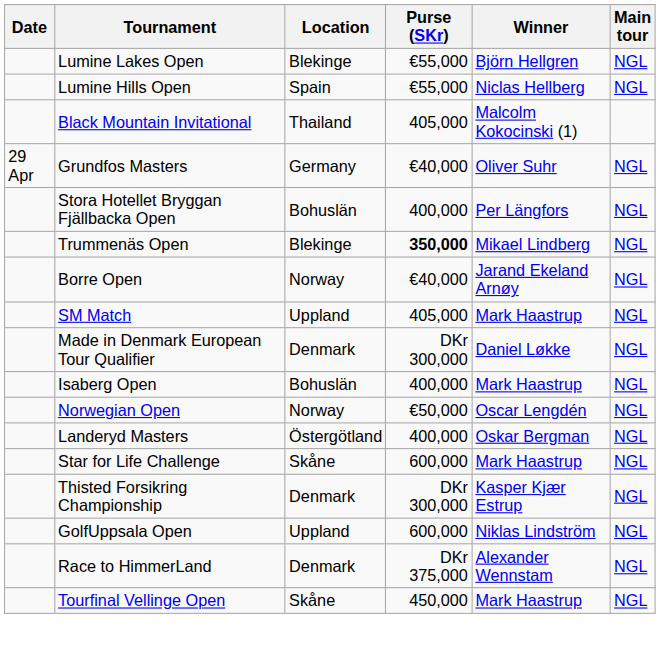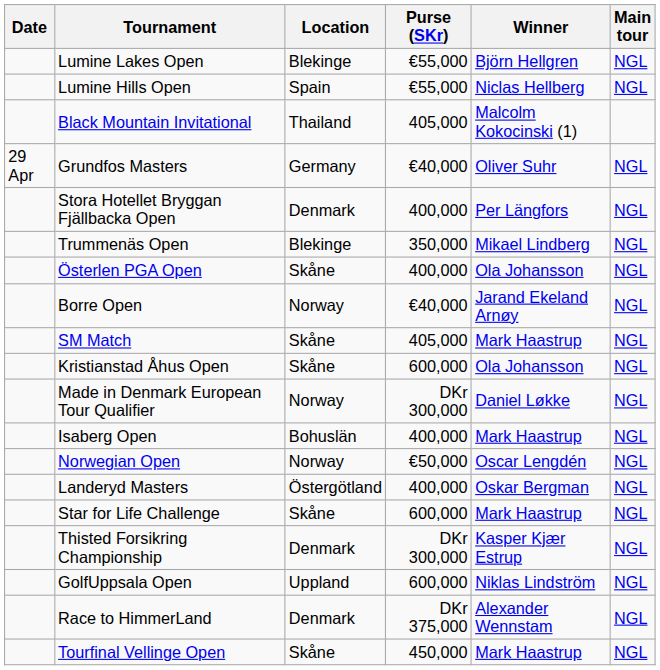 <table class="wikitable" style="font-size:95%;">
 <tr>
 <th>Date</th>
 <th>Tournament</th>
 <th>Location</th>
 <th>Purse<br>(<a href='#'>SKr</a>)</th>
 <th>Winner</th>
 <th>Main<br>tour</th>
 </tr>
 <tr>
 <td></td>
 <td>Lumine Lakes Open</td>
 <td>Blekinge</td>
 <td align=right>€55,000</td>
 <td> <a href='#'>Björn Hellgren</a></td>
 <td><a href='#'>NGL</a></td>
 </tr>
 <tr>
 <td></td>
 <td>Lumine Hills Open</td>
 <td>Spain</td>
 <td align=right>€55,000</td>
 <td> <a href='#'>Niclas Hellberg</a></td>
 <td><a href='#'>NGL</a></td>
 </tr>
 <tr>
 <td></td>
 <td><a href='#'>Black Mountain Invitational</a></td>
 <td>Thailand</td>
 <td align=right>405,000</td>
 <td> <a href='#'>Malcolm Kokocinski</a> (1)</td>
 <td></td>
 </tr>
 <tr>
 <td>29 Apr</td>
 <td>Grundfos Masters</td>
 <td>Germany</td>
 <td align=right>€40,000</td>
 <td> <a href='#'>Oliver Suhr</a></td>
 <td><a href='#'>NGL</a></td>
 </tr>
 <tr>
 <td></td>
 <td>Stora Hotellet Bryggan Fjällbacka Open</td>
-<td>Bohuslän</td>
+<td>Denmark</td>
 <td align=right>400,000</td>
 <td> <a href='#'>Per Längfors</a></td>
 <td><a href='#'>NGL</a></td>
 </tr>
 <tr>
 <td></td>
 <td>Trummenäs Open</td>
 <td>Blekinge</td>
-<td align=right><strong>350,000</strong></td>
+<td align=right>350,000</td>
 <td> <a href='#'>Mikael Lindberg</a></td>
+<td><a href='#'>NGL</a></td>
+</tr>
+<tr>
+<td></td>
+<td><a href='#'>Österlen PGA Open</a></td>
+<td>Skåne</td>
+<td align=right>400,000</td>
+<td> <a href='#'>Ola Johansson</a></td>
 <td><a href='#'>NGL</a></td>
 </tr>
 <tr>
 <td></td>
 <td>Borre Open</td>
 <td>Norway</td>
 <td align=right>€40,000</td>
 <td> <a href='#'>Jarand Ekeland Arnøy</a></td>
 <td><a href='#'>NGL</a></td>
 </tr>
 <tr>
 <td></td>
 <td><a href='#'>SM Match</a></td>
-<td>Uppland</td>
+<td>Skåne</td>
 <td align=right>405,000</td>
 <td> <a href='#'>Mark Haastrup</a></td>
 <td><a href='#'>NGL</a></td>
 </tr>
 <tr>
 <td></td>
+<td>Kristianstad Åhus Open</td>
+<td>Skåne</td>
+<td align=right>600,000</td>
+<td> <a href='#'>Ola Johansson</a></td>
+<td><a href='#'>NGL</a></td>
+</tr>
+<tr>
+<td></td>
 <td>Made in Denmark European Tour Qualifier</td>
-<td>Denmark</td>
+<td>Norway</td>
 <td align=right>DKr 300,000</td>
 <td> <a href='#'>Daniel Løkke</a></td>
 <td><a href='#'>NGL</a></td>
 </tr>
 <tr>
 <td></td>
 <td>Isaberg Open</td>
 <td>Bohuslän</td>
 <td align=right>400,000</td>
 <td> <a href='#'>Mark Haastrup</a></td>
 <td><a href='#'>NGL</a></td>
 </tr>
 <tr>
 <td></td>
 <td><a href='#'>Norwegian Open</a></td>
 <td>Norway</td>
 <td align=right>€50,000</td>
 <td> <a href='#'>Oscar Lengdén</a></td>
 <td><a href='#'>NGL</a></td>
 </tr>
 <tr>
 <td></td>
 <td>Landeryd Masters</td>
 <td>Östergötland</td>
 <td align=right>400,000</td>
 <td> <a href='#'>Oskar Bergman</a></td>
 <td><a href='#'>NGL</a></td>
 </tr>
 <tr>
 <td></td>
 <td>Star for Life Challenge</td>
 <td>Skåne</td>
 <td align=right>600,000</td>
 <td> <a href='#'>Mark Haastrup</a></td>
 <td><a href='#'>NGL</a></td>
 </tr>
 <tr>
 <td></td>
 <td>Thisted Forsikring Championship</td>
 <td>Denmark</td>
 <td align=right>DKr 300,000</td>
 <td> <a href='#'>Kasper Kjær Estrup</a></td>
 <td><a href='#'>NGL</a></td>
 </tr>
 <tr>
 <td></td>
 <td>GolfUppsala Open</td>
 <td>Uppland</td>
 <td align=right>600,000</td>
 <td> <a href='#'>Niklas Lindström</a></td>
 <td><a href='#'>NGL</a></td>
 </tr>
 <tr>
 <td></td>
 <td>Race to HimmerLand</td>
 <td>Denmark</td>
 <td align=right>DKr 375,000</td>
 <td> <a href='#'>Alexander Wennstam</a></td>
 <td><a href='#'>NGL</a></td>
 </tr>
 <tr>
 <td></td>
 <td><a href='#'>Tourfinal Vellinge Open</a></td>
 <td>Skåne</td>
 <td align=right>450,000</td>
 <td> <a href='#'>Mark Haastrup</a></td>
 <td><a href='#'>NGL</a></td>
 </tr>
 </table>
